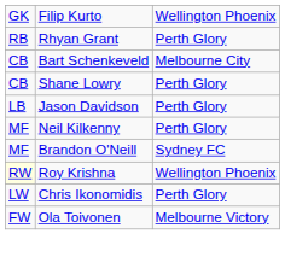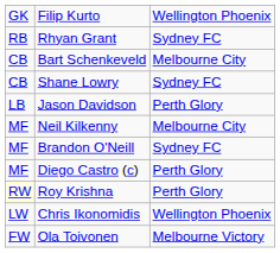 <table class="wikitable">
 <tr>
 <td><a href='#'>GK</a></td>
 <td> <a href='#'>Filip Kurto</a></td>
 <td><a href='#'>Wellington Phoenix</a></td>
 </tr>
 <tr>
 <td><a href='#'>RB</a></td>
 <td> <a href='#'>Rhyan Grant</a></td>
-<td><a href='#'>Perth Glory</a></td>
+<td><a href='#'>Sydney FC</a></td>
 </tr>
 <tr>
 <td><a href='#'>CB</a></td>
 <td> <a href='#'>Bart Schenkeveld</a></td>
 <td><a href='#'>Melbourne City</a></td>
 </tr>
 <tr>
 <td><a href='#'>CB</a></td>
 <td> <a href='#'>Shane Lowry</a></td>
-<td><a href='#'>Perth Glory</a></td>
+<td><a href='#'>Sydney FC</a></td>
 </tr>
 <tr>
 <td><a href='#'>LB</a></td>
 <td> <a href='#'>Jason Davidson</a></td>
 <td><a href='#'>Perth Glory</a></td>
 </tr>
 <tr>
 <td><a href='#'>MF</a></td>
 <td> <a href='#'>Neil Kilkenny</a></td>
-<td><a href='#'>Perth Glory</a></td>
+<td><a href='#'>Melbourne City</a></td>
 </tr>
 <tr>
 <td><a href='#'>MF</a></td>
 <td> <a href='#'>Brandon O'Neill</a></td>
 <td><a href='#'>Sydney FC</a></td>
 </tr>
 <tr>
+<td><a href='#'>MF</a></td>
+<td> <a href='#'>Diego Castro</a> (<a href='#'>c</a>)</td>
+<td><a href='#'>Perth Glory</a></td>
+</tr>
+<tr>
 <td style="background: lightyellow;"><a href='#'>RW</a></td>
 <td> <a href='#'>Roy Krishna</a></td>
-<td><a href='#'>Wellington Phoenix</a></td>
+<td><a href='#'>Perth Glory</a></td>
 </tr>
 <tr>
 <td><a href='#'>LW</a></td>
 <td> <a href='#'>Chris Ikonomidis</a></td>
-<td><a href='#'>Perth Glory</a></td>
+<td><a href='#'>Wellington Phoenix</a></td>
 </tr>
 <tr>
 <td><a href='#'>FW</a></td>
 <td> <a href='#'>Ola Toivonen</a></td>
 <td><a href='#'>Melbourne Victory</a></td>
 </tr>
 </table>
